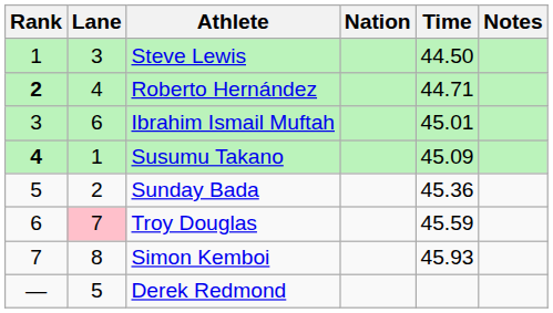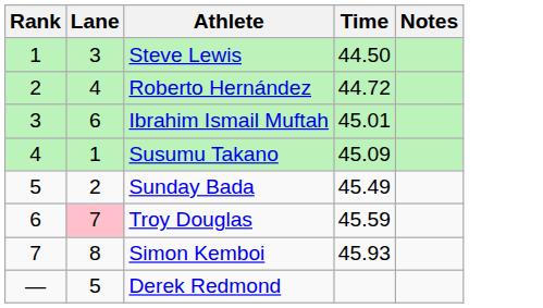 <table class="wikitable sortable" style="text-align:center">
 <tr>
 <th>Rank</th>
 <th>Lane</th>
 <th>Athlete</th>
-<th>Nation</th>
 <th>Time</th>
 <th>Notes</th>
 </tr>
 <tr style="background:#bbf3bb;">
 <td>1</td>
 <td>3</td>
 <td align=left><a href='#'>Steve Lewis</a></td>
-<td align=left></td>
 <td>44.50</td>
 <td></td>
 </tr>
 <tr style="background:#bbf3bb;">
-<td><strong>2</strong></td>
+<td>2</td>
 <td>4</td>
 <td align=left><a href='#'>Roberto Hernández</a></td>
-<td align=left></td>
-<td>44.71</td>
+<td>44.72</td>
 <td></td>
 </tr>
 <tr style="background:#bbf3bb;">
 <td>3</td>
 <td>6</td>
 <td align=left><a href='#'>Ibrahim Ismail Muftah</a></td>
-<td align=left></td>
 <td>45.01</td>
 <td></td>
 </tr>
 <tr style="background:#bbf3bb;">
-<td><strong>4</strong></td>
+<td>4</td>
 <td>1</td>
 <td align=left><a href='#'>Susumu Takano</a></td>
-<td align=left></td>
 <td>45.09</td>
 <td></td>
 </tr>
 <tr>
 <td>5</td>
 <td>2</td>
 <td align=left><a href='#'>Sunday Bada</a></td>
-<td align=left></td>
-<td>45.36</td>
+<td>45.49</td>
 <td></td>
 </tr>
 <tr>
 <td>6</td>
 <td style="background: pink;">7</td>
 <td align=left><a href='#'>Troy Douglas</a></td>
-<td align=left></td>
 <td>45.59</td>
 <td></td>
 </tr>
 <tr>
 <td>7</td>
 <td>8</td>
 <td align=left><a href='#'>Simon Kemboi</a></td>
-<td align=left></td>
 <td>45.93</td>
 <td></td>
 </tr>
 <tr>
 <td data-sort-value=8>—</td>
 <td>5</td>
 <td align=left><a href='#'>Derek Redmond</a></td>
-<td align=left></td>
 <td></td>
 <td></td>
 </tr>
 </table>
